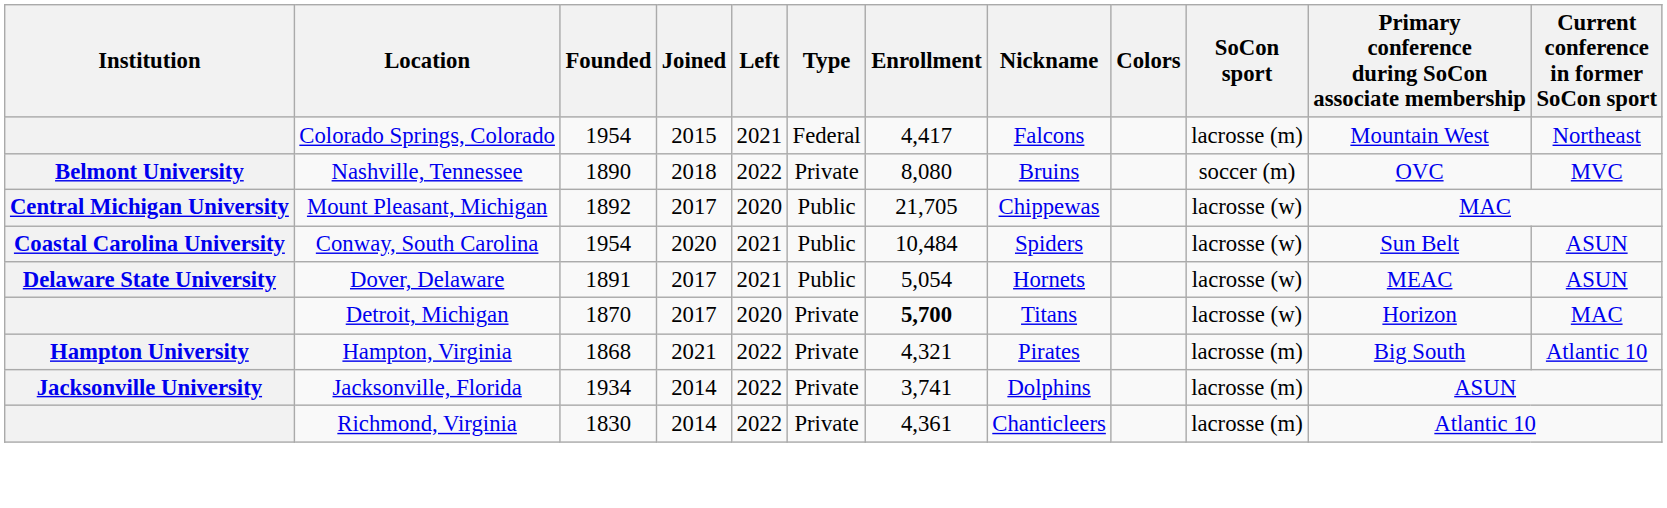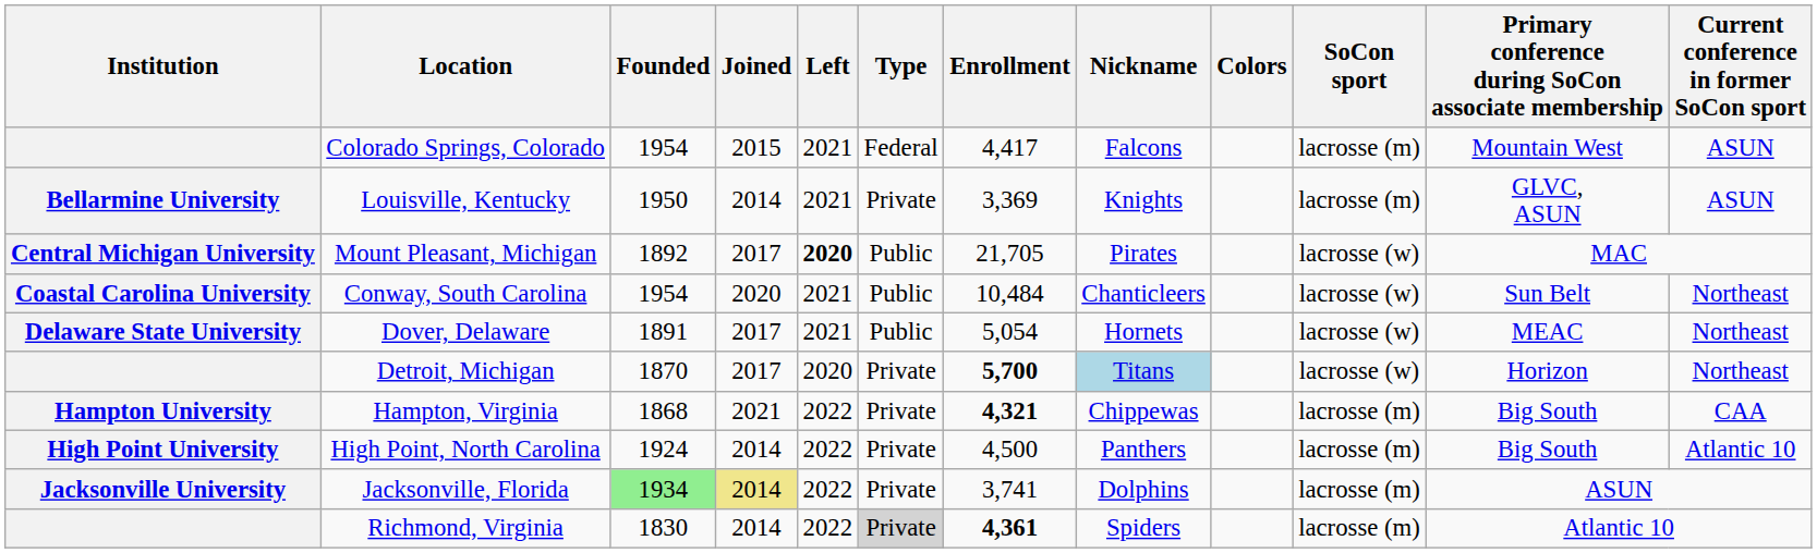 <table class="wikitable sortable" style="text-align:center;">
 <tr>
 <th>Institution</th>
 <th>Location</th>
 <th>Founded</th>
 <th>Joined</th>
 <th>Left</th>
 <th>Type</th>
 <th>Enrollment</th>
 <th>Nickname</th>
 <th class="unsortable">Colors</th>
 <th>SoCon<br>sport</th>
 <th>Primary<br>conference<br>during SoCon<br>associate membership</th>
 <th>Current<br>conference<br>in former<br>SoCon sport</th>
 </tr>
 <tr>
 <th></th>
 <td><a href='#'>Colorado Springs, Colorado</a></td>
 <td>1954</td>
 <td>2015</td>
 <td>2021</td>
 <td>Federal<br></td>
 <td>4,417</td>
 <td><a href='#'>Falcons</a></td>
 <td></td>
 <td>lacrosse (m)</td>
 <td><a href='#'>Mountain West</a></td>
-<td><a href='#'>Northeast</a></td>
+<td><a href='#'>ASUN</a></td>
 </tr>
 <tr>
-<th><a href='#'>Belmont University</a></th>
-<td><a href='#'>Nashville, Tennessee</a></td>
-<td>1890</td>
-<td>2018</td>
-<td>2022</td>
+<th><a href='#'>Bellarmine University</a></th>
+<td><a href='#'>Louisville, Kentucky</a></td>
+<td>1950</td>
+<td>2014</td>
+<td>2021</td>
 <td>Private</td>
-<td>8,080</td>
-<td><a href='#'>Bruins</a></td>
+<td>3,369</td>
+<td><a href='#'>Knights</a></td>
 <td></td>
-<td>soccer (m)</td>
-<td><a href='#'>OVC</a></td>
-<td><a href='#'>MVC</a></td>
+<td>lacrosse (m)</td>
+<td><a href='#'>GLVC</a>,<br><a href='#'>ASUN</a></td>
+<td><a href='#'>ASUN</a></td>
 </tr>
 <tr>
 <th><a href='#'>Central Michigan University</a></th>
 <td><a href='#'>Mount Pleasant, Michigan</a></td>
 <td>1892</td>
 <td>2017</td>
-<td>2020</td>
+<td><strong>2020</strong></td>
 <td>Public</td>
 <td>21,705</td>
-<td><a href='#'>Chippewas</a></td>
+<td><a href='#'>Pirates</a></td>
 <td></td>
 <td>lacrosse (w)</td>
 <td colspan="2" style="text-align:center;"><a href='#'>MAC</a></td>
 </tr>
 <tr>
 <th><a href='#'>Coastal Carolina University</a></th>
 <td><a href='#'>Conway, South Carolina</a></td>
 <td>1954</td>
 <td>2020</td>
 <td>2021</td>
 <td>Public</td>
 <td>10,484</td>
-<td><a href='#'>Spiders</a></td>
+<td><a href='#'>Chanticleers</a></td>
 <td></td>
 <td>lacrosse (w)</td>
 <td><a href='#'>Sun Belt</a></td>
-<td><a href='#'>ASUN</a></td>
+<td><a href='#'>Northeast</a></td>
 </tr>
 <tr>
 <th><a href='#'>Delaware State University</a></th>
 <td><a href='#'>Dover, Delaware</a></td>
 <td>1891</td>
 <td>2017</td>
 <td>2021</td>
 <td>Public<br></td>
 <td>5,054</td>
 <td><a href='#'>Hornets</a></td>
 <td></td>
 <td>lacrosse (w)</td>
 <td><a href='#'>MEAC</a></td>
-<td><a href='#'>ASUN</a></td>
+<td><a href='#'>Northeast</a></td>
 </tr>
 <tr>
 <th></th>
 <td><a href='#'>Detroit, Michigan</a></td>
 <td>1870</td>
 <td>2017</td>
 <td>2020</td>
 <td>Private</td>
 <td><strong>5,700</strong></td>
-<td><a href='#'>Titans</a></td>
+<td style="background: lightblue;"><a href='#'>Titans</a></td>
 <td></td>
 <td>lacrosse (w)</td>
 <td><a href='#'>Horizon</a></td>
-<td><a href='#'>MAC</a></td>
+<td><a href='#'>Northeast</a></td>
 </tr>
 <tr>
 <th><a href='#'>Hampton University</a></th>
 <td><a href='#'>Hampton, Virginia</a></td>
 <td>1868</td>
 <td>2021</td>
 <td>2022</td>
 <td>Private</td>
-<td>4,321</td>
-<td><a href='#'>Pirates</a></td>
+<td><strong>4,321</strong></td>
+<td><a href='#'>Chippewas</a></td>
+<td></td>
+<td>lacrosse (m)</td>
+<td><a href='#'>Big South</a></td>
+<td><a href='#'>CAA</a></td>
+</tr>
+<tr>
+<th><a href='#'>High Point University</a></th>
+<td><a href='#'>High Point, North Carolina</a></td>
+<td>1924</td>
+<td>2014</td>
+<td>2022</td>
+<td>Private</td>
+<td>4,500</td>
+<td><a href='#'>Panthers</a></td>
 <td></td>
 <td>lacrosse (m)</td>
 <td><a href='#'>Big South</a></td>
 <td><a href='#'>Atlantic 10</a></td>
 </tr>
 <tr>
 <th><a href='#'>Jacksonville University</a></th>
 <td><a href='#'>Jacksonville, Florida</a></td>
-<td>1934</td>
-<td>2014</td>
+<td style="background: lightgreen;">1934</td>
+<td style="background: khaki;">2014</td>
 <td>2022</td>
 <td>Private</td>
 <td>3,741</td>
 <td><a href='#'>Dolphins</a></td>
 <td></td>
 <td>lacrosse (m)</td>
 <td colspan="2"><a href='#'>ASUN</a></td>
 </tr>
 <tr>
 <th></th>
 <td><a href='#'>Richmond, Virginia</a></td>
 <td>1830</td>
 <td>2014</td>
 <td>2022</td>
-<td>Private</td>
-<td>4,361</td>
-<td><a href='#'>Chanticleers</a></td>
+<td style="background: lightgrey;">Private</td>
+<td><strong>4,361</strong></td>
+<td><a href='#'>Spiders</a></td>
 <td></td>
 <td>lacrosse (m)</td>
 <td colspan="2"><a href='#'>Atlantic 10</a></td>
 </tr>
 </table>
